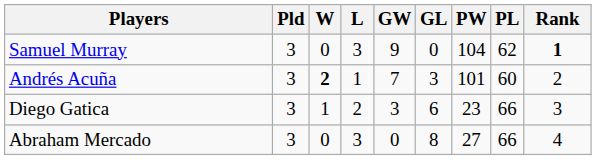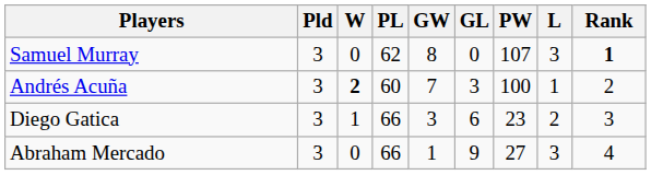 <table class=wikitable style="text-align:center">
 <tr>
 <th width=220>Players</th>
 <th width=20>Pld</th>
 <th width=20>W</th>
-<th width=20>L</th>
+<th width=20>PL</th>
 <th width=20>GW</th>
 <th width=20>GL</th>
 <th width=20>PW</th>
-<th width=20>PL</th>
+<th width=20>L</th>
 <th width=50>Rank</th>
 </tr>
 <tr>
 <td align=left> <a href='#'>Samuel Murray</a></td>
 <td>3</td>
 <td>0</td>
+<td>62</td>
+<td>8</td>
+<td>0</td>
+<td>107</td>
 <td>3</td>
-<td>9</td>
-<td>0</td>
-<td>104</td>
-<td>62</td>
 <td><strong>1</strong></td>
 </tr>
 <tr>
 <td align=left> <a href='#'>Andrés Acuña</a></td>
 <td>3</td>
 <td><strong>2</strong></td>
-<td>1</td>
+<td>60</td>
 <td>7</td>
 <td>3</td>
-<td>101</td>
-<td>60</td>
+<td>100</td>
+<td>1</td>
 <td>2</td>
 </tr>
 <tr>
 <td align=left> Diego Gatica</td>
 <td>3</td>
 <td>1</td>
-<td>2</td>
+<td>66</td>
 <td>3</td>
 <td>6</td>
 <td>23</td>
-<td>66</td>
+<td>2</td>
 <td>3</td>
 </tr>
 <tr>
 <td align=left> Abraham Mercado</td>
 <td>3</td>
 <td>0</td>
+<td>66</td>
+<td>1</td>
+<td>9</td>
+<td>27</td>
 <td>3</td>
-<td>0</td>
-<td>8</td>
-<td>27</td>
-<td>66</td>
 <td>4</td>
 </tr>
 </table>
